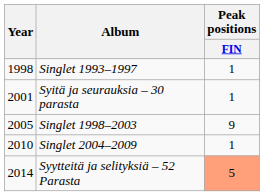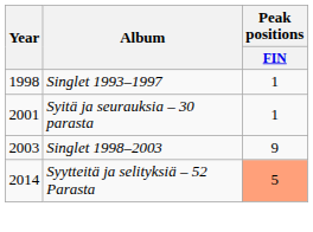 <table class="wikitable">
 <tr>
 <th align="center" rowspan="2" width="10">Year</th>
 <th align="center" rowspan="2" width="200">Album</th>
 <th align="center" colspan="1" width="20">Peak positions</th>
 </tr>
 <tr>
 <th scope="col" style="width:3em;font-size:90%;"><a href='#'>FIN</a><br></th>
 </tr>
 <tr>
 <td style="text-align:center;">1998</td>
 <td><em>Singlet 1993–1997</em></td>
 <td style="text-align:center;">1</td>
 </tr>
 <tr>
 <td style="text-align:center;">2001</td>
 <td><em>Syitä ja seurauksia – 30 parasta</em></td>
 <td style="text-align:center;">1</td>
 </tr>
 <tr>
-<td style="text-align:center;">2005</td>
+<td style="text-align:center;">2003</td>
 <td><em>Singlet 1998–2003</em></td>
 <td style="text-align:center;">9</td>
-</tr>
-<tr>
-<td style="text-align:center;">2010</td>
-<td><em>Singlet 2004–2009</em></td>
-<td style="text-align:center;">1</td>
 </tr>
 <tr>
 <td style="text-align:center;">2014</td>
 <td><em>Syytteitä ja selityksiä – 52 Parasta</em></td>
 <td style="background: lightsalmon; text-align:center;">5</td>
 </tr>
 </table>
